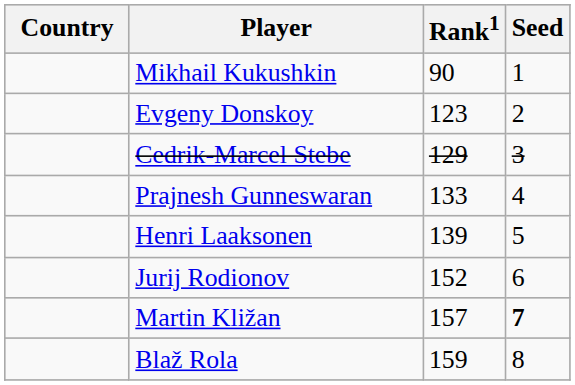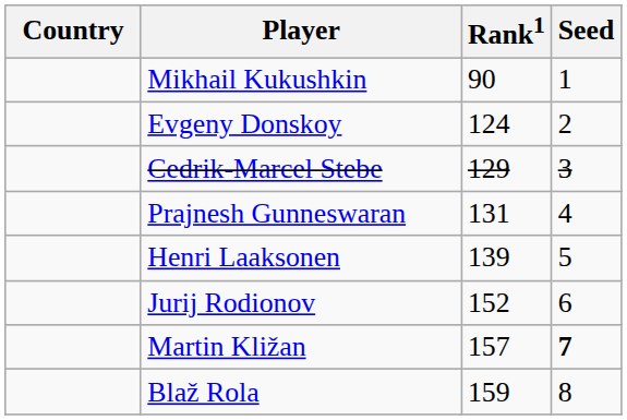 <table class="sortable wikitable">
 <tr>
 <th width="70">Country</th>
 <th width="175">Player</th>
 <th>Rank<sup>1</sup></th>
 <th>Seed</th>
 </tr>
 <tr>
 <td></td>
 <td><a href='#'>Mikhail Kukushkin</a></td>
 <td>90</td>
 <td>1</td>
 </tr>
 <tr>
 <td></td>
 <td><a href='#'>Evgeny Donskoy</a></td>
-<td>123</td>
+<td>124</td>
 <td>2</td>
 </tr>
 <tr>
 <td><s></s></td>
 <td><s><a href='#'>Cedrik-Marcel Stebe</a></s></td>
 <td><s>129</s></td>
 <td><s>3</s></td>
 </tr>
 <tr>
 <td></td>
 <td><a href='#'>Prajnesh Gunneswaran</a></td>
-<td>133</td>
+<td>131</td>
 <td>4</td>
 </tr>
 <tr>
 <td></td>
 <td><a href='#'>Henri Laaksonen</a></td>
 <td>139</td>
 <td>5</td>
 </tr>
 <tr>
 <td></td>
 <td><a href='#'>Jurij Rodionov</a></td>
 <td>152</td>
 <td>6</td>
 </tr>
 <tr>
 <td></td>
 <td><a href='#'>Martin Kližan</a></td>
 <td>157</td>
 <td><strong>7</strong></td>
 </tr>
 <tr>
 <td></td>
 <td><a href='#'>Blaž Rola</a></td>
 <td>159</td>
 <td>8</td>
 </tr>
 </table>
